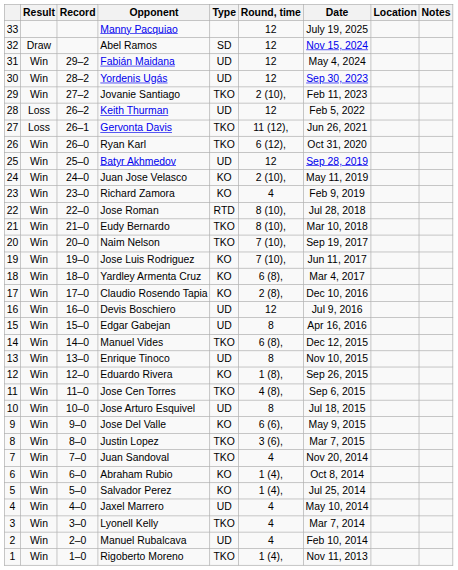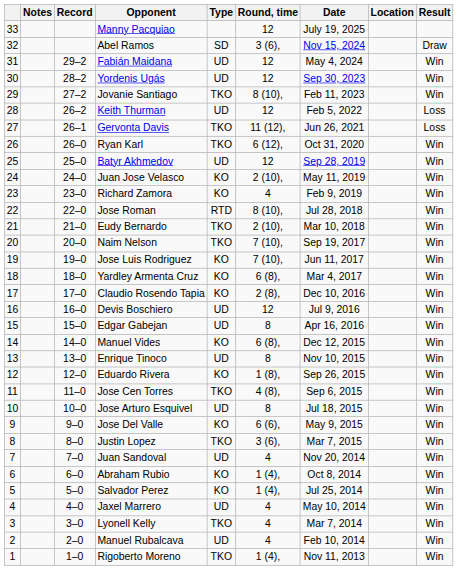 <table class=wikitable style=text-align:center>
 <tr>
 <th></th>
-<th>Result</th>
+<th>Notes</th>
 <th>Record</th>
 <th>Opponent</th>
 <th>Type</th>
 <th>Round, time</th>
 <th>Date</th>
 <th>Location</th>
-<th>Notes</th>
+<th>Result</th>
 </tr>
 <tr>
 <td>33</td>
-<td></td>
+<td align=left></td>
 <td></td>
 <td align=left><a href='#'>Manny Pacquiao</a></td>
 <td></td>
 <td>12</td>
 <td>July 19, 2025</td>
 <td align=left></td>
-<td align=left></td>
+<td></td>
 </tr>
 <tr>
 <td>32</td>
-<td>Draw</td>
+<td align=left></td>
 <td></td>
 <td align=left>Abel Ramos</td>
 <td>SD</td>
-<td>12</td>
+<td>3 (6), </td>
 <td><a href='#'>Nov 15, 2024</a></td>
 <td align=left></td>
-<td align=left></td>
+<td>Draw</td>
 </tr>
 <tr>
 <td>31</td>
-<td>Win</td>
+<td align=left></td>
 <td>29–2</td>
 <td align=left><a href='#'>Fabián Maidana</a></td>
 <td>UD</td>
 <td>12</td>
 <td>May 4, 2024</td>
 <td align=left></td>
-<td align=left></td>
+<td>Win</td>
 </tr>
 <tr>
 <td>30</td>
-<td>Win</td>
+<td align=left></td>
 <td>28–2</td>
 <td align=left><a href='#'>Yordenis Ugás</a></td>
 <td>UD</td>
 <td>12</td>
 <td><a href='#'>Sep 30, 2023</a></td>
 <td align=left></td>
-<td align=left></td>
+<td>Win</td>
 </tr>
 <tr>
 <td>29</td>
-<td>Win</td>
+<td align=left></td>
 <td>27–2</td>
 <td align=left>Jovanie Santiago</td>
 <td>TKO</td>
-<td>2 (10), </td>
+<td>8 (10), </td>
 <td>Feb 11, 2023</td>
 <td align=left></td>
-<td align=left></td>
+<td>Win</td>
 </tr>
 <tr>
 <td>28</td>
-<td>Loss</td>
+<td align=left></td>
 <td>26–2</td>
 <td align=left><a href='#'>Keith Thurman</a></td>
 <td>UD</td>
 <td>12</td>
 <td>Feb 5, 2022</td>
 <td align=left></td>
-<td align=left></td>
+<td>Loss</td>
 </tr>
 <tr>
 <td>27</td>
-<td>Loss</td>
+<td align=left></td>
 <td>26–1</td>
 <td align=left><a href='#'>Gervonta Davis</a></td>
 <td>TKO</td>
 <td>11 (12), </td>
 <td>Jun 26, 2021</td>
 <td align=left></td>
-<td align=left></td>
+<td>Loss</td>
 </tr>
 <tr>
 <td>26</td>
-<td>Win</td>
+<td align=left></td>
 <td>26–0</td>
 <td align=left>Ryan Karl</td>
 <td>TKO</td>
 <td>6 (12), </td>
 <td>Oct 31, 2020</td>
 <td align=left></td>
-<td align=left></td>
+<td>Win</td>
 </tr>
 <tr>
 <td>25</td>
-<td>Win</td>
+<td align=left></td>
 <td>25–0</td>
 <td align=left><a href='#'>Batyr Akhmedov</a></td>
 <td>UD</td>
 <td>12</td>
 <td><a href='#'>Sep 28, 2019</a></td>
 <td align=left></td>
-<td align=left></td>
+<td>Win</td>
 </tr>
 <tr>
 <td>24</td>
-<td>Win</td>
+<td align=left></td>
 <td>24–0</td>
 <td align=left>Juan Jose Velasco</td>
 <td>KO</td>
 <td>2 (10), </td>
 <td>May 11, 2019</td>
 <td align=left></td>
-<td align=left></td>
+<td>Win</td>
 </tr>
 <tr>
 <td>23</td>
-<td>Win</td>
+<td align=left></td>
 <td>23–0</td>
 <td align=left>Richard Zamora</td>
 <td>KO</td>
 <td>4</td>
 <td>Feb 9, 2019</td>
 <td align=left></td>
-<td align=left></td>
+<td>Win</td>
 </tr>
 <tr>
 <td>22</td>
-<td>Win</td>
+<td align=left></td>
 <td>22–0</td>
 <td align=left>Jose Roman</td>
 <td>RTD</td>
 <td>8 (10), </td>
 <td>Jul 28, 2018</td>
 <td align=left></td>
-<td align=left></td>
+<td>Win</td>
 </tr>
 <tr>
 <td>21</td>
-<td>Win</td>
+<td align=left></td>
 <td>21–0</td>
 <td align=left>Eudy Bernardo</td>
 <td>TKO</td>
-<td>8 (10), </td>
+<td>2 (10), </td>
 <td>Mar 10, 2018</td>
 <td align=left></td>
-<td align=left></td>
+<td>Win</td>
 </tr>
 <tr>
 <td>20</td>
-<td>Win</td>
+<td align=left></td>
 <td>20–0</td>
 <td align=left>Naim Nelson</td>
 <td>TKO</td>
 <td>7 (10), </td>
 <td>Sep 19, 2017</td>
 <td align=left></td>
-<td align=left></td>
+<td>Win</td>
 </tr>
 <tr>
 <td>19</td>
-<td>Win</td>
+<td align=left></td>
 <td>19–0</td>
 <td align=left>Jose Luis Rodriguez</td>
 <td>KO</td>
 <td>7 (10), </td>
 <td>Jun 11, 2017</td>
 <td align=left></td>
-<td align=left></td>
+<td>Win</td>
 </tr>
 <tr>
 <td>18</td>
-<td>Win</td>
+<td align=left></td>
 <td>18–0</td>
 <td align=left>Yardley Armenta Cruz</td>
 <td>KO</td>
 <td>6 (8), </td>
 <td>Mar 4, 2017</td>
 <td align=left></td>
-<td align=left></td>
+<td>Win</td>
 </tr>
 <tr>
 <td>17</td>
-<td>Win</td>
+<td align=left></td>
 <td>17–0</td>
 <td align=left>Claudio Rosendo Tapia</td>
 <td>KO</td>
 <td>2 (8), </td>
 <td>Dec 10, 2016</td>
 <td align=left></td>
-<td align=left></td>
+<td>Win</td>
 </tr>
 <tr>
 <td>16</td>
-<td>Win</td>
+<td align=left></td>
 <td>16–0</td>
 <td align=left>Devis Boschiero</td>
 <td>UD</td>
 <td>12</td>
 <td>Jul 9, 2016</td>
 <td align=left></td>
-<td align=left></td>
+<td>Win</td>
 </tr>
 <tr>
 <td>15</td>
-<td>Win</td>
+<td align=left></td>
 <td>15–0</td>
 <td align=left>Edgar Gabejan</td>
 <td>UD</td>
 <td>8</td>
 <td>Apr 16, 2016</td>
 <td align=left></td>
-<td align=left></td>
+<td>Win</td>
 </tr>
 <tr>
 <td>14</td>
-<td>Win</td>
+<td align=left></td>
 <td>14–0</td>
 <td align=left>Manuel Vides</td>
-<td>TKO</td>
+<td>KO</td>
 <td>6 (8), </td>
 <td>Dec 12, 2015</td>
 <td align=left></td>
-<td align=left></td>
+<td>Win</td>
 </tr>
 <tr>
 <td>13</td>
-<td>Win</td>
+<td align=left></td>
 <td>13–0</td>
 <td align=left>Enrique Tinoco</td>
 <td>UD</td>
 <td>8</td>
 <td>Nov 10, 2015</td>
 <td align=left></td>
-<td align=left></td>
+<td>Win</td>
 </tr>
 <tr>
 <td>12</td>
-<td>Win</td>
+<td align=left></td>
 <td>12–0</td>
 <td align=left>Eduardo Rivera</td>
 <td>KO</td>
 <td>1 (8), </td>
 <td>Sep 26, 2015</td>
 <td align=left></td>
-<td align=left></td>
+<td>Win</td>
 </tr>
 <tr>
 <td>11</td>
-<td>Win</td>
+<td align=left></td>
 <td>11–0</td>
 <td align=left>Jose Cen Torres</td>
 <td>TKO</td>
 <td>4 (8), </td>
 <td>Sep 6, 2015</td>
 <td align=left></td>
-<td align=left></td>
+<td>Win</td>
 </tr>
 <tr>
 <td>10</td>
-<td>Win</td>
+<td align=left></td>
 <td>10–0</td>
 <td align=left>Jose Arturo Esquivel</td>
 <td>UD</td>
 <td>8</td>
 <td>Jul 18, 2015</td>
 <td align=left></td>
-<td align=left></td>
+<td>Win</td>
 </tr>
 <tr>
 <td>9</td>
-<td>Win</td>
+<td align=left></td>
 <td>9–0</td>
 <td align=left>Jose Del Valle</td>
 <td>KO</td>
 <td>6 (6), </td>
 <td>May 9, 2015</td>
 <td align=left></td>
-<td align=left></td>
+<td>Win</td>
 </tr>
 <tr>
 <td>8</td>
-<td>Win</td>
+<td align=left></td>
 <td>8–0</td>
 <td align=left>Justin Lopez</td>
 <td>TKO</td>
 <td>3 (6), </td>
 <td>Mar 7, 2015</td>
 <td align=left></td>
-<td align=left></td>
+<td>Win</td>
 </tr>
 <tr>
 <td>7</td>
-<td>Win</td>
+<td align=left></td>
 <td>7–0</td>
 <td align=left>Juan Sandoval</td>
-<td>TKO</td>
+<td>UD</td>
 <td>4</td>
 <td>Nov 20, 2014</td>
 <td align=left></td>
-<td align=left></td>
+<td>Win</td>
 </tr>
 <tr>
 <td>6</td>
-<td>Win</td>
+<td align=left></td>
 <td>6–0</td>
 <td align=left>Abraham Rubio</td>
 <td>KO</td>
 <td>1 (4), </td>
 <td>Oct 8, 2014</td>
 <td align=left></td>
-<td align=left></td>
+<td>Win</td>
 </tr>
 <tr>
 <td>5</td>
-<td>Win</td>
+<td align=left></td>
 <td>5–0</td>
 <td align=left>Salvador Perez</td>
 <td>KO</td>
 <td>1 (4), </td>
 <td>Jul 25, 2014</td>
 <td align=left></td>
-<td align=left></td>
+<td>Win</td>
 </tr>
 <tr>
 <td>4</td>
-<td>Win</td>
+<td align=left></td>
 <td>4–0</td>
 <td align=left>Jaxel Marrero</td>
 <td>UD</td>
 <td>4</td>
 <td>May 10, 2014</td>
 <td align=left></td>
-<td align=left></td>
+<td>Win</td>
 </tr>
 <tr>
 <td>3</td>
-<td>Win</td>
+<td align=left></td>
 <td>3–0</td>
 <td align=left>Lyonell Kelly</td>
 <td>TKO</td>
 <td>4</td>
 <td>Mar 7, 2014</td>
 <td align=left></td>
-<td align=left></td>
+<td>Win</td>
 </tr>
 <tr>
 <td>2</td>
-<td>Win</td>
+<td align=left></td>
 <td>2–0</td>
 <td align=left>Manuel Rubalcava</td>
 <td>UD</td>
 <td>4</td>
 <td>Feb 10, 2014</td>
 <td align=left></td>
-<td align=left></td>
+<td>Win</td>
 </tr>
 <tr>
 <td>1</td>
-<td>Win</td>
+<td align=left></td>
 <td>1–0</td>
 <td align=left>Rigoberto Moreno</td>
 <td>TKO</td>
 <td>1 (4), </td>
 <td>Nov 11, 2013</td>
 <td align=left></td>
-<td align=left></td>
+<td>Win</td>
 </tr>
 </table>
